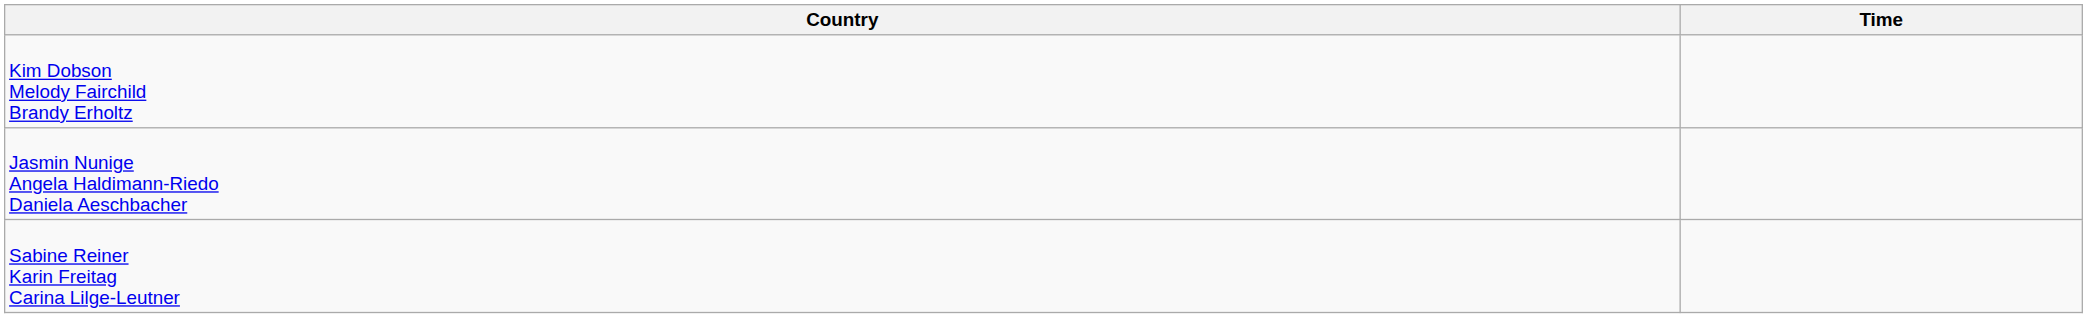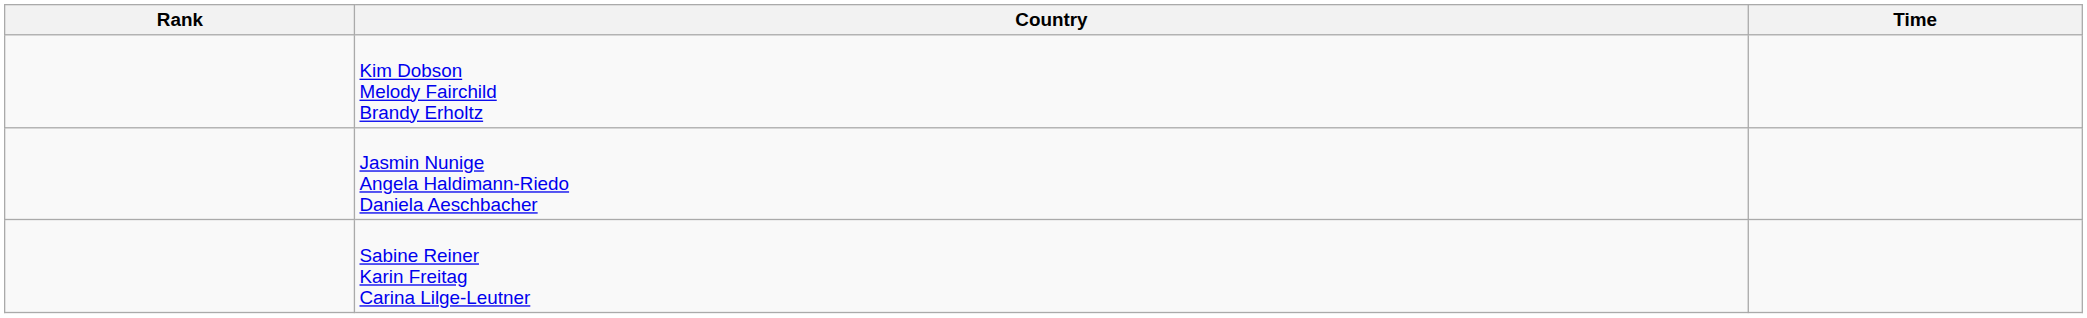 <table class="wikitable" width=80% style="font-size:90%; text-align:left;">
 <tr>
+<th>Rank</th>
 <th>Country</th>
 <th>Time</th>
 </tr>
 <tr>
+<td align="center"></td>
 <td><br><a href='#'>Kim Dobson</a><br><a href='#'>Melody Fairchild</a><br><a href='#'>Brandy Erholtz</a></td>
 <td></td>
 </tr>
 <tr>
+<td align="center"></td>
 <td><br><a href='#'>Jasmin Nunige</a><br><a href='#'>Angela Haldimann-Riedo</a><br><a href='#'>Daniela Aeschbacher</a></td>
 <td></td>
 </tr>
 <tr>
+<td align="center"></td>
 <td><br><a href='#'>Sabine Reiner</a><br><a href='#'>Karin Freitag</a><br><a href='#'>Carina Lilge-Leutner</a></td>
 <td></td>
 </tr>
 </table>
